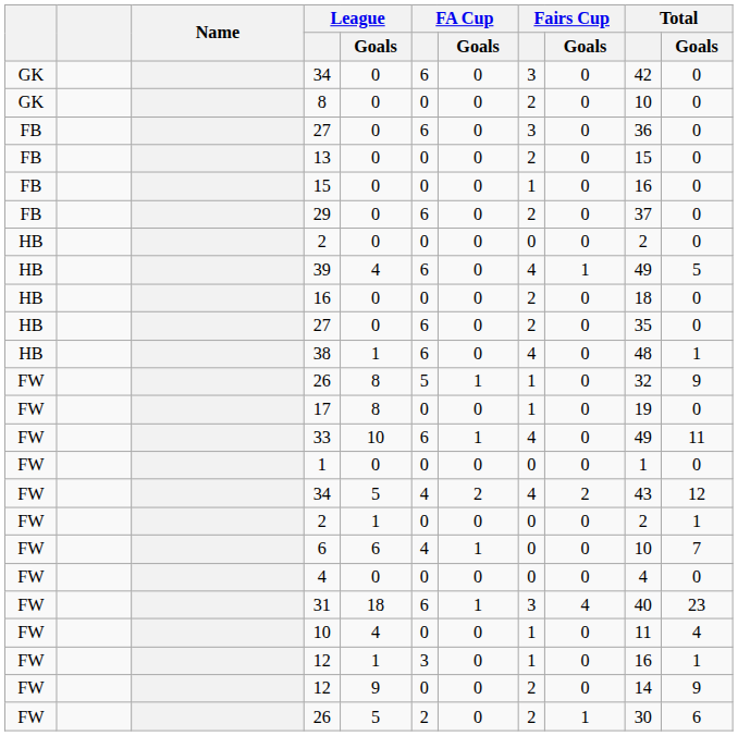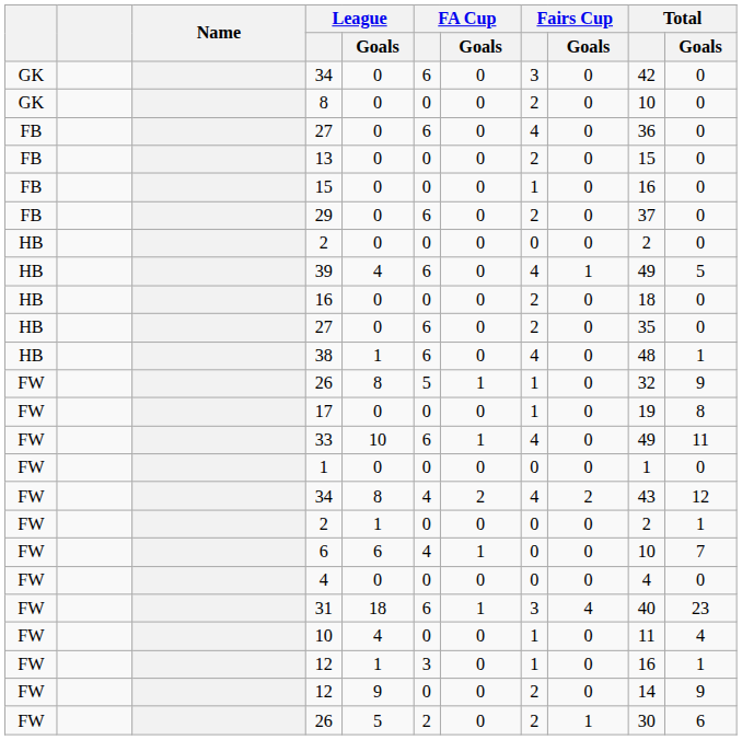 <table class="wikitable sortable plainrowheaders" style="text-align:center;">
 <tr>
 <th rowspan="2" scope="col" width="40"></th>
 <th rowspan="2" scope="col" width="60"></th>
 <th rowspan="2" scope="col" width="150" scope=col>Name</th>
 <th colspan="2" width="90"><a href='#'>League</a></th>
 <th colspan="2" width="90"><a href='#'>FA Cup</a></th>
 <th colspan="2" width="90"><a href='#'>Fairs Cup</a></th>
 <th colspan="2" width="90">Total</th>
 </tr>
 <tr>
 <th scope="col"></th>
 <th scope="col">Goals</th>
 <th scope="col"></th>
 <th scope="col">Goals</th>
 <th scope="col"></th>
 <th scope="col">Goals</th>
 <th scope="col"></th>
 <th scope="col">Goals</th>
 </tr>
 <tr>
 <td data-sort-value=1>GK</td>
 <td></td>
 <th scope="row"></th>
 <td>34</td>
 <td>0</td>
 <td>6</td>
 <td>0</td>
 <td>3</td>
 <td>0</td>
 <td>42</td>
 <td>0</td>
 </tr>
 <tr>
 <td data-sort-value=1>GK</td>
 <td></td>
 <th scope="row"></th>
 <td>8</td>
 <td>0</td>
 <td>0</td>
 <td>0</td>
 <td>2</td>
 <td>0</td>
 <td>10</td>
 <td>0</td>
 </tr>
 <tr>
 <td data-sort-value=2>FB</td>
 <td></td>
 <th scope="row"></th>
 <td>27</td>
 <td>0</td>
 <td>6</td>
 <td>0</td>
-<td>3</td>
+<td>4</td>
 <td>0</td>
 <td>36</td>
 <td>0</td>
 </tr>
 <tr>
 <td data-sort-value=2>FB</td>
 <td></td>
 <th scope="row"></th>
 <td>13</td>
 <td>0</td>
 <td>0</td>
 <td>0</td>
 <td>2</td>
 <td>0</td>
 <td>15</td>
 <td>0</td>
 </tr>
 <tr>
 <td data-sort-value=2>FB</td>
 <td></td>
 <th scope="row"></th>
 <td>15</td>
 <td>0</td>
 <td>0</td>
 <td>0</td>
 <td>1</td>
 <td>0</td>
 <td>16</td>
 <td>0</td>
 </tr>
 <tr>
 <td data-sort-value=2>FB</td>
 <td></td>
 <th scope="row"></th>
 <td>29</td>
 <td>0</td>
 <td>6</td>
 <td>0</td>
 <td>2</td>
 <td>0</td>
 <td>37</td>
 <td>0</td>
 </tr>
 <tr>
 <td data-sort-value=3>HB</td>
 <td></td>
 <th scope="row"></th>
 <td>2</td>
 <td>0</td>
 <td>0</td>
 <td>0</td>
 <td>0</td>
 <td>0</td>
 <td>2</td>
 <td>0</td>
 </tr>
 <tr>
 <td data-sort-value=3>HB</td>
 <td></td>
 <th scope="row"></th>
 <td>39</td>
 <td>4</td>
 <td>6</td>
 <td>0</td>
 <td>4</td>
 <td>1</td>
 <td>49</td>
 <td>5</td>
 </tr>
 <tr>
 <td data-sort-value=3>HB</td>
 <td></td>
 <th scope="row"></th>
 <td>16</td>
 <td>0</td>
 <td>0</td>
 <td>0</td>
 <td>2</td>
 <td>0</td>
 <td>18</td>
 <td>0</td>
 </tr>
 <tr>
 <td data-sort-value=3>HB</td>
 <td></td>
 <th scope="row"></th>
 <td>27</td>
 <td>0</td>
 <td>6</td>
 <td>0</td>
 <td>2</td>
 <td>0</td>
 <td>35</td>
 <td>0</td>
 </tr>
 <tr>
 <td data-sort-value=3>HB</td>
 <td></td>
 <th scope="row"></th>
 <td>38</td>
 <td>1</td>
 <td>6</td>
 <td>0</td>
 <td>4</td>
 <td>0</td>
 <td>48</td>
 <td>1</td>
 </tr>
 <tr>
 <td data-sort-value=4>FW</td>
 <td></td>
 <th scope="row"></th>
 <td>26</td>
 <td>8</td>
 <td>5</td>
 <td>1</td>
 <td>1</td>
 <td>0</td>
 <td>32</td>
 <td>9</td>
 </tr>
 <tr>
 <td data-sort-value=4>FW</td>
 <td></td>
 <th scope="row"> </th>
 <td>17</td>
-<td>8</td>
+<td>0</td>
 <td>0</td>
 <td>0</td>
 <td>1</td>
 <td>0</td>
 <td>19</td>
-<td>0</td>
+<td>8</td>
 </tr>
 <tr>
 <td data-sort-value=4>FW</td>
 <td></td>
 <th scope="row"></th>
 <td>33</td>
 <td>10</td>
 <td>6</td>
 <td>1</td>
 <td>4</td>
 <td>0</td>
 <td>49</td>
 <td>11</td>
 </tr>
 <tr>
 <td data-sort-value=4>FW</td>
 <td></td>
 <th scope="row"></th>
 <td>1</td>
 <td>0</td>
 <td>0</td>
 <td>0</td>
 <td>0</td>
 <td>0</td>
 <td>1</td>
 <td>0</td>
 </tr>
 <tr>
 <td data-sort-value=4>FW</td>
 <td></td>
 <th scope="row"></th>
 <td>34</td>
-<td>5</td>
+<td>8</td>
 <td>4</td>
 <td>2</td>
 <td>4</td>
 <td>2</td>
 <td>43</td>
 <td>12</td>
 </tr>
 <tr>
 <td data-sort-value=4>FW</td>
 <td></td>
 <th scope="row"> </th>
 <td>2</td>
 <td>1</td>
 <td>0</td>
 <td>0</td>
 <td>0</td>
 <td>0</td>
 <td>2</td>
 <td>1</td>
 </tr>
 <tr>
 <td data-sort-value=4>FW</td>
 <td></td>
 <th scope="row"> </th>
 <td>6</td>
 <td>6</td>
 <td>4</td>
 <td>1</td>
 <td>0</td>
 <td>0</td>
 <td>10</td>
 <td>7</td>
 </tr>
 <tr>
 <td data-sort-value=4>FW</td>
 <td></td>
 <th scope="row"></th>
 <td>4</td>
 <td>0</td>
 <td>0</td>
 <td>0</td>
 <td>0</td>
 <td>0</td>
 <td>4</td>
 <td>0</td>
 </tr>
 <tr>
 <td data-sort-value=4>FW</td>
 <td></td>
 <th scope="row"></th>
 <td>31</td>
 <td>18</td>
 <td>6</td>
 <td>1</td>
 <td>3</td>
 <td>4</td>
 <td>40</td>
 <td>23</td>
 </tr>
 <tr>
 <td data-sort-value=4>FW</td>
 <td></td>
 <th scope="row"></th>
 <td>10</td>
 <td>4</td>
 <td>0</td>
 <td>0</td>
 <td>1</td>
 <td>0</td>
 <td>11</td>
 <td>4</td>
 </tr>
 <tr>
 <td data-sort-value=4>FW</td>
 <td></td>
 <th scope="row"></th>
 <td>12</td>
 <td>1</td>
 <td>3</td>
 <td>0</td>
 <td>1</td>
 <td>0</td>
 <td>16</td>
 <td>1</td>
 </tr>
 <tr>
 <td data-sort-value=4>FW</td>
 <td></td>
 <th scope="row"></th>
 <td>12</td>
 <td>9</td>
 <td>0</td>
 <td>0</td>
 <td>2</td>
 <td>0</td>
 <td>14</td>
 <td>9</td>
 </tr>
 <tr>
 <td data-sort-value=4>FW</td>
 <td></td>
 <th scope="row"></th>
 <td>26</td>
 <td>5</td>
 <td>2</td>
 <td>0</td>
 <td>2</td>
 <td>1</td>
 <td>30</td>
 <td>6</td>
 </tr>
 </table>
